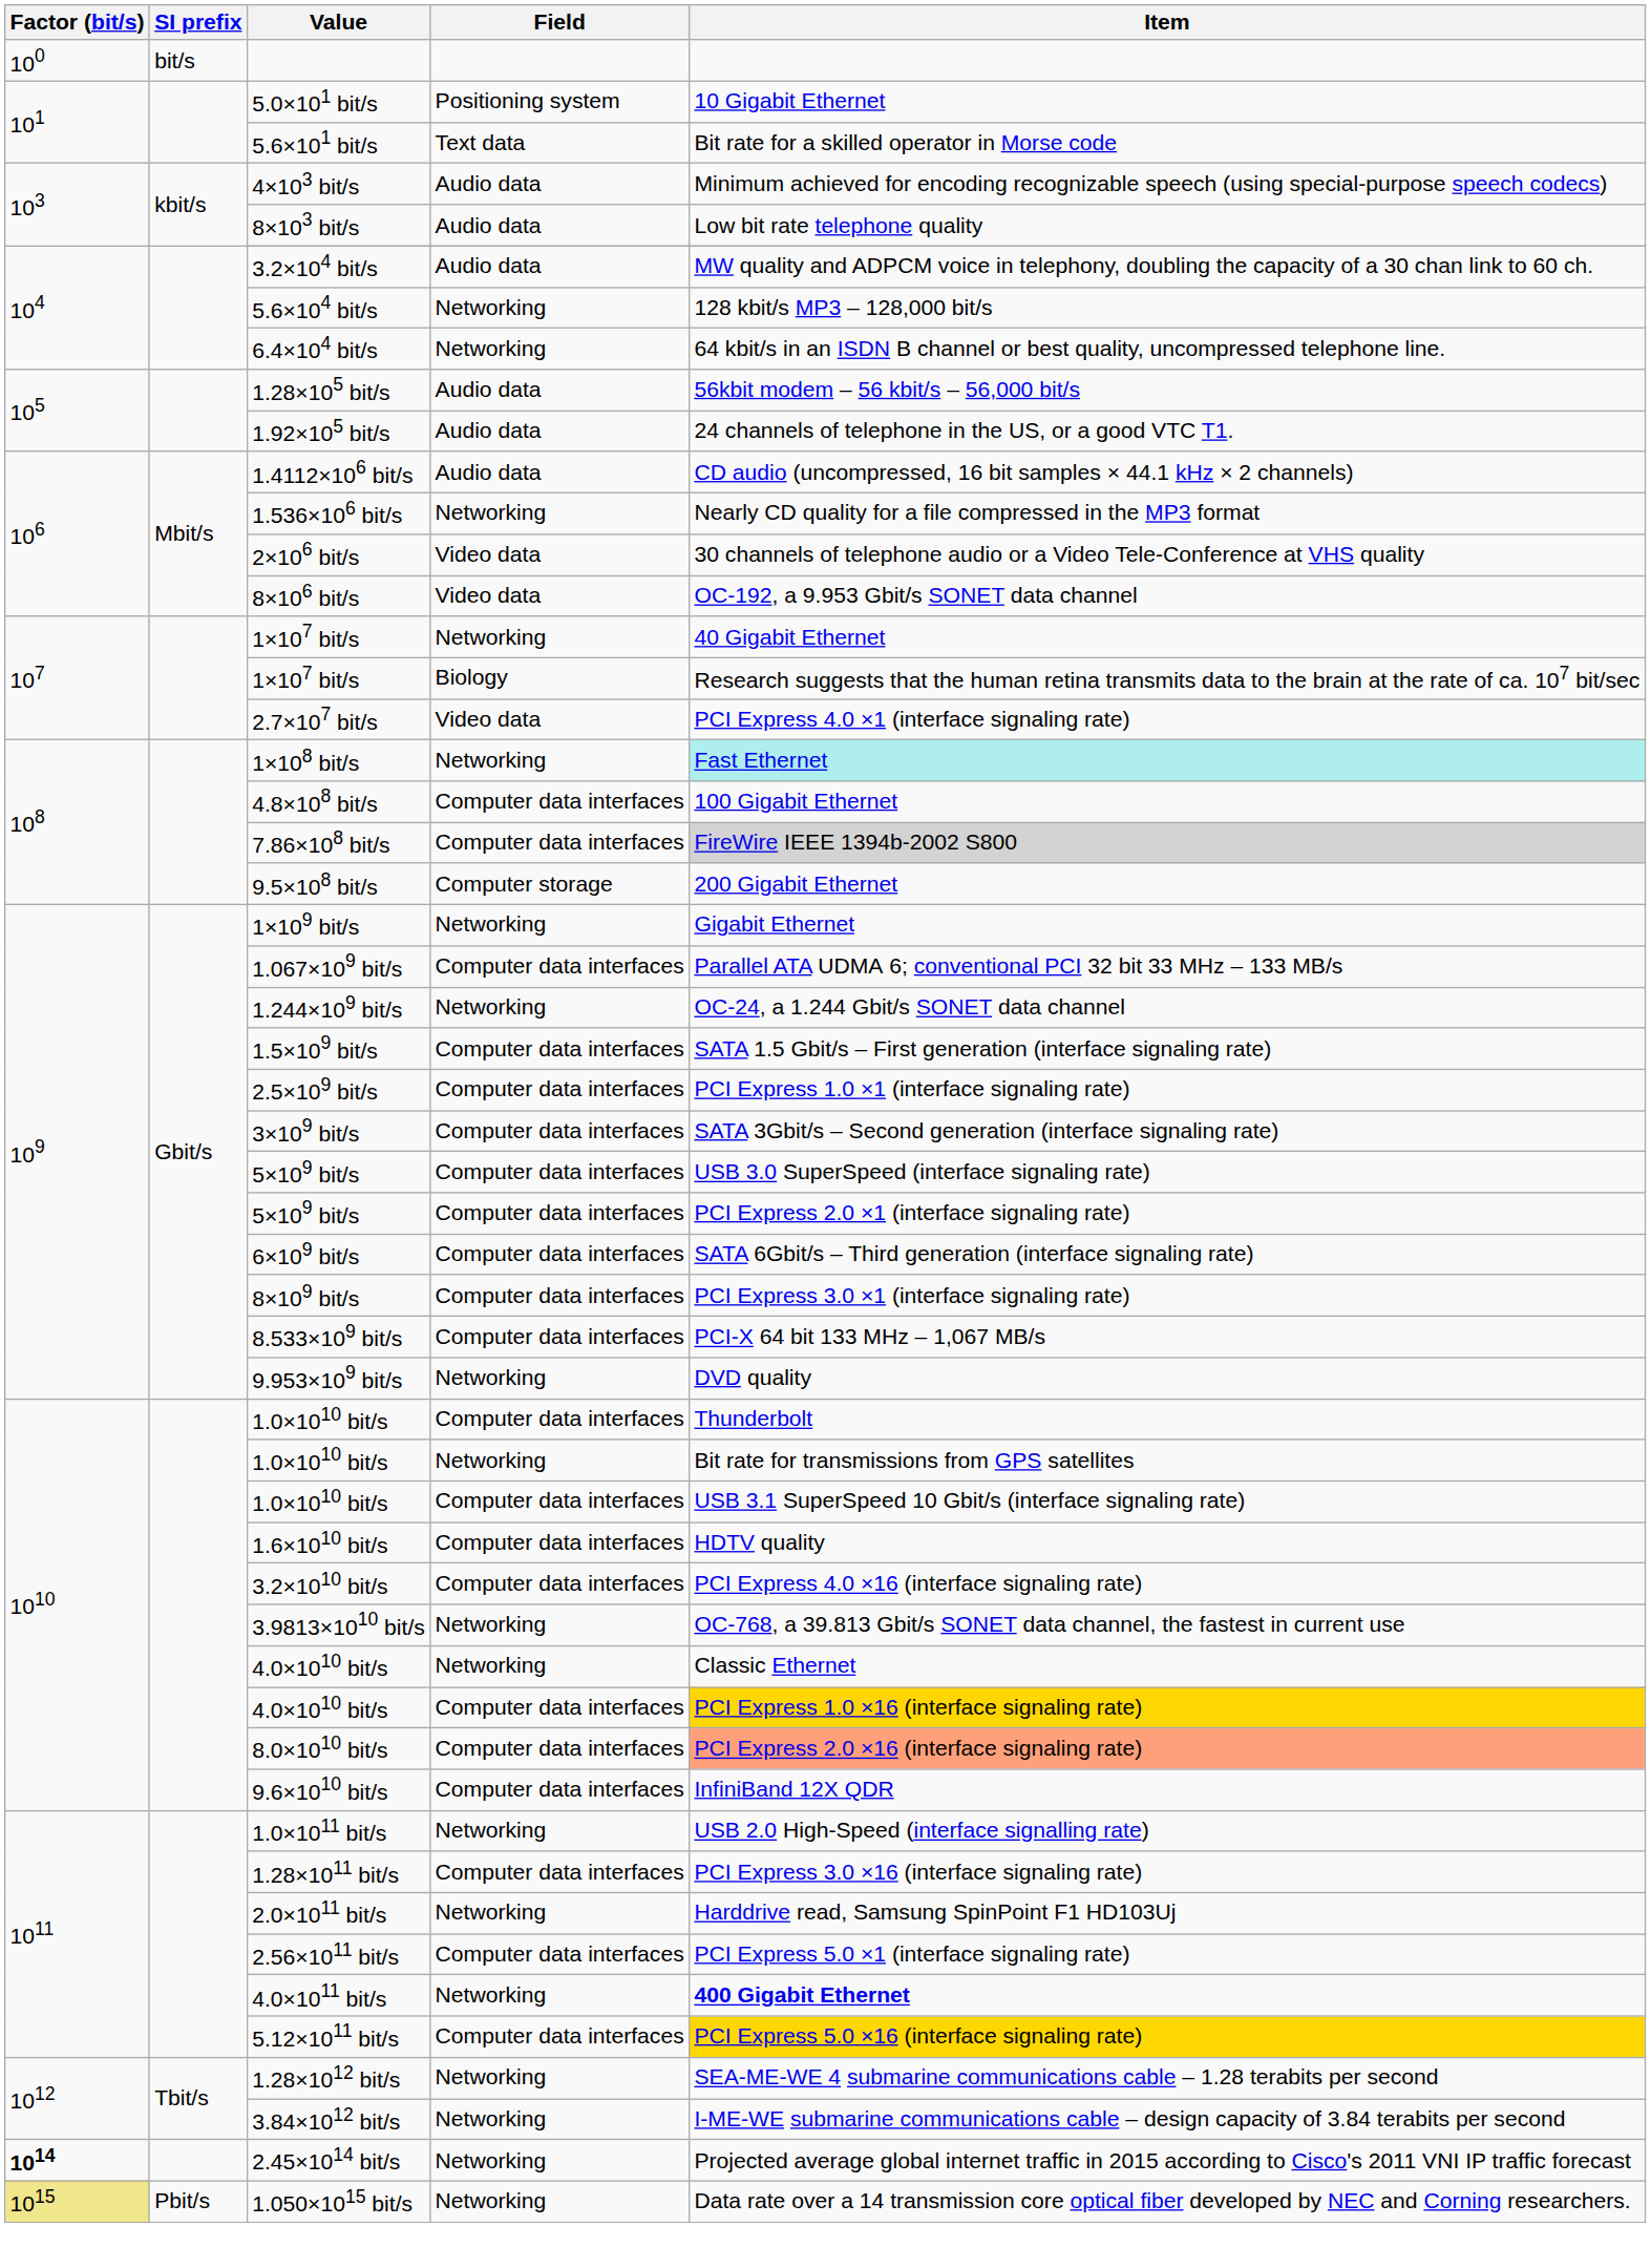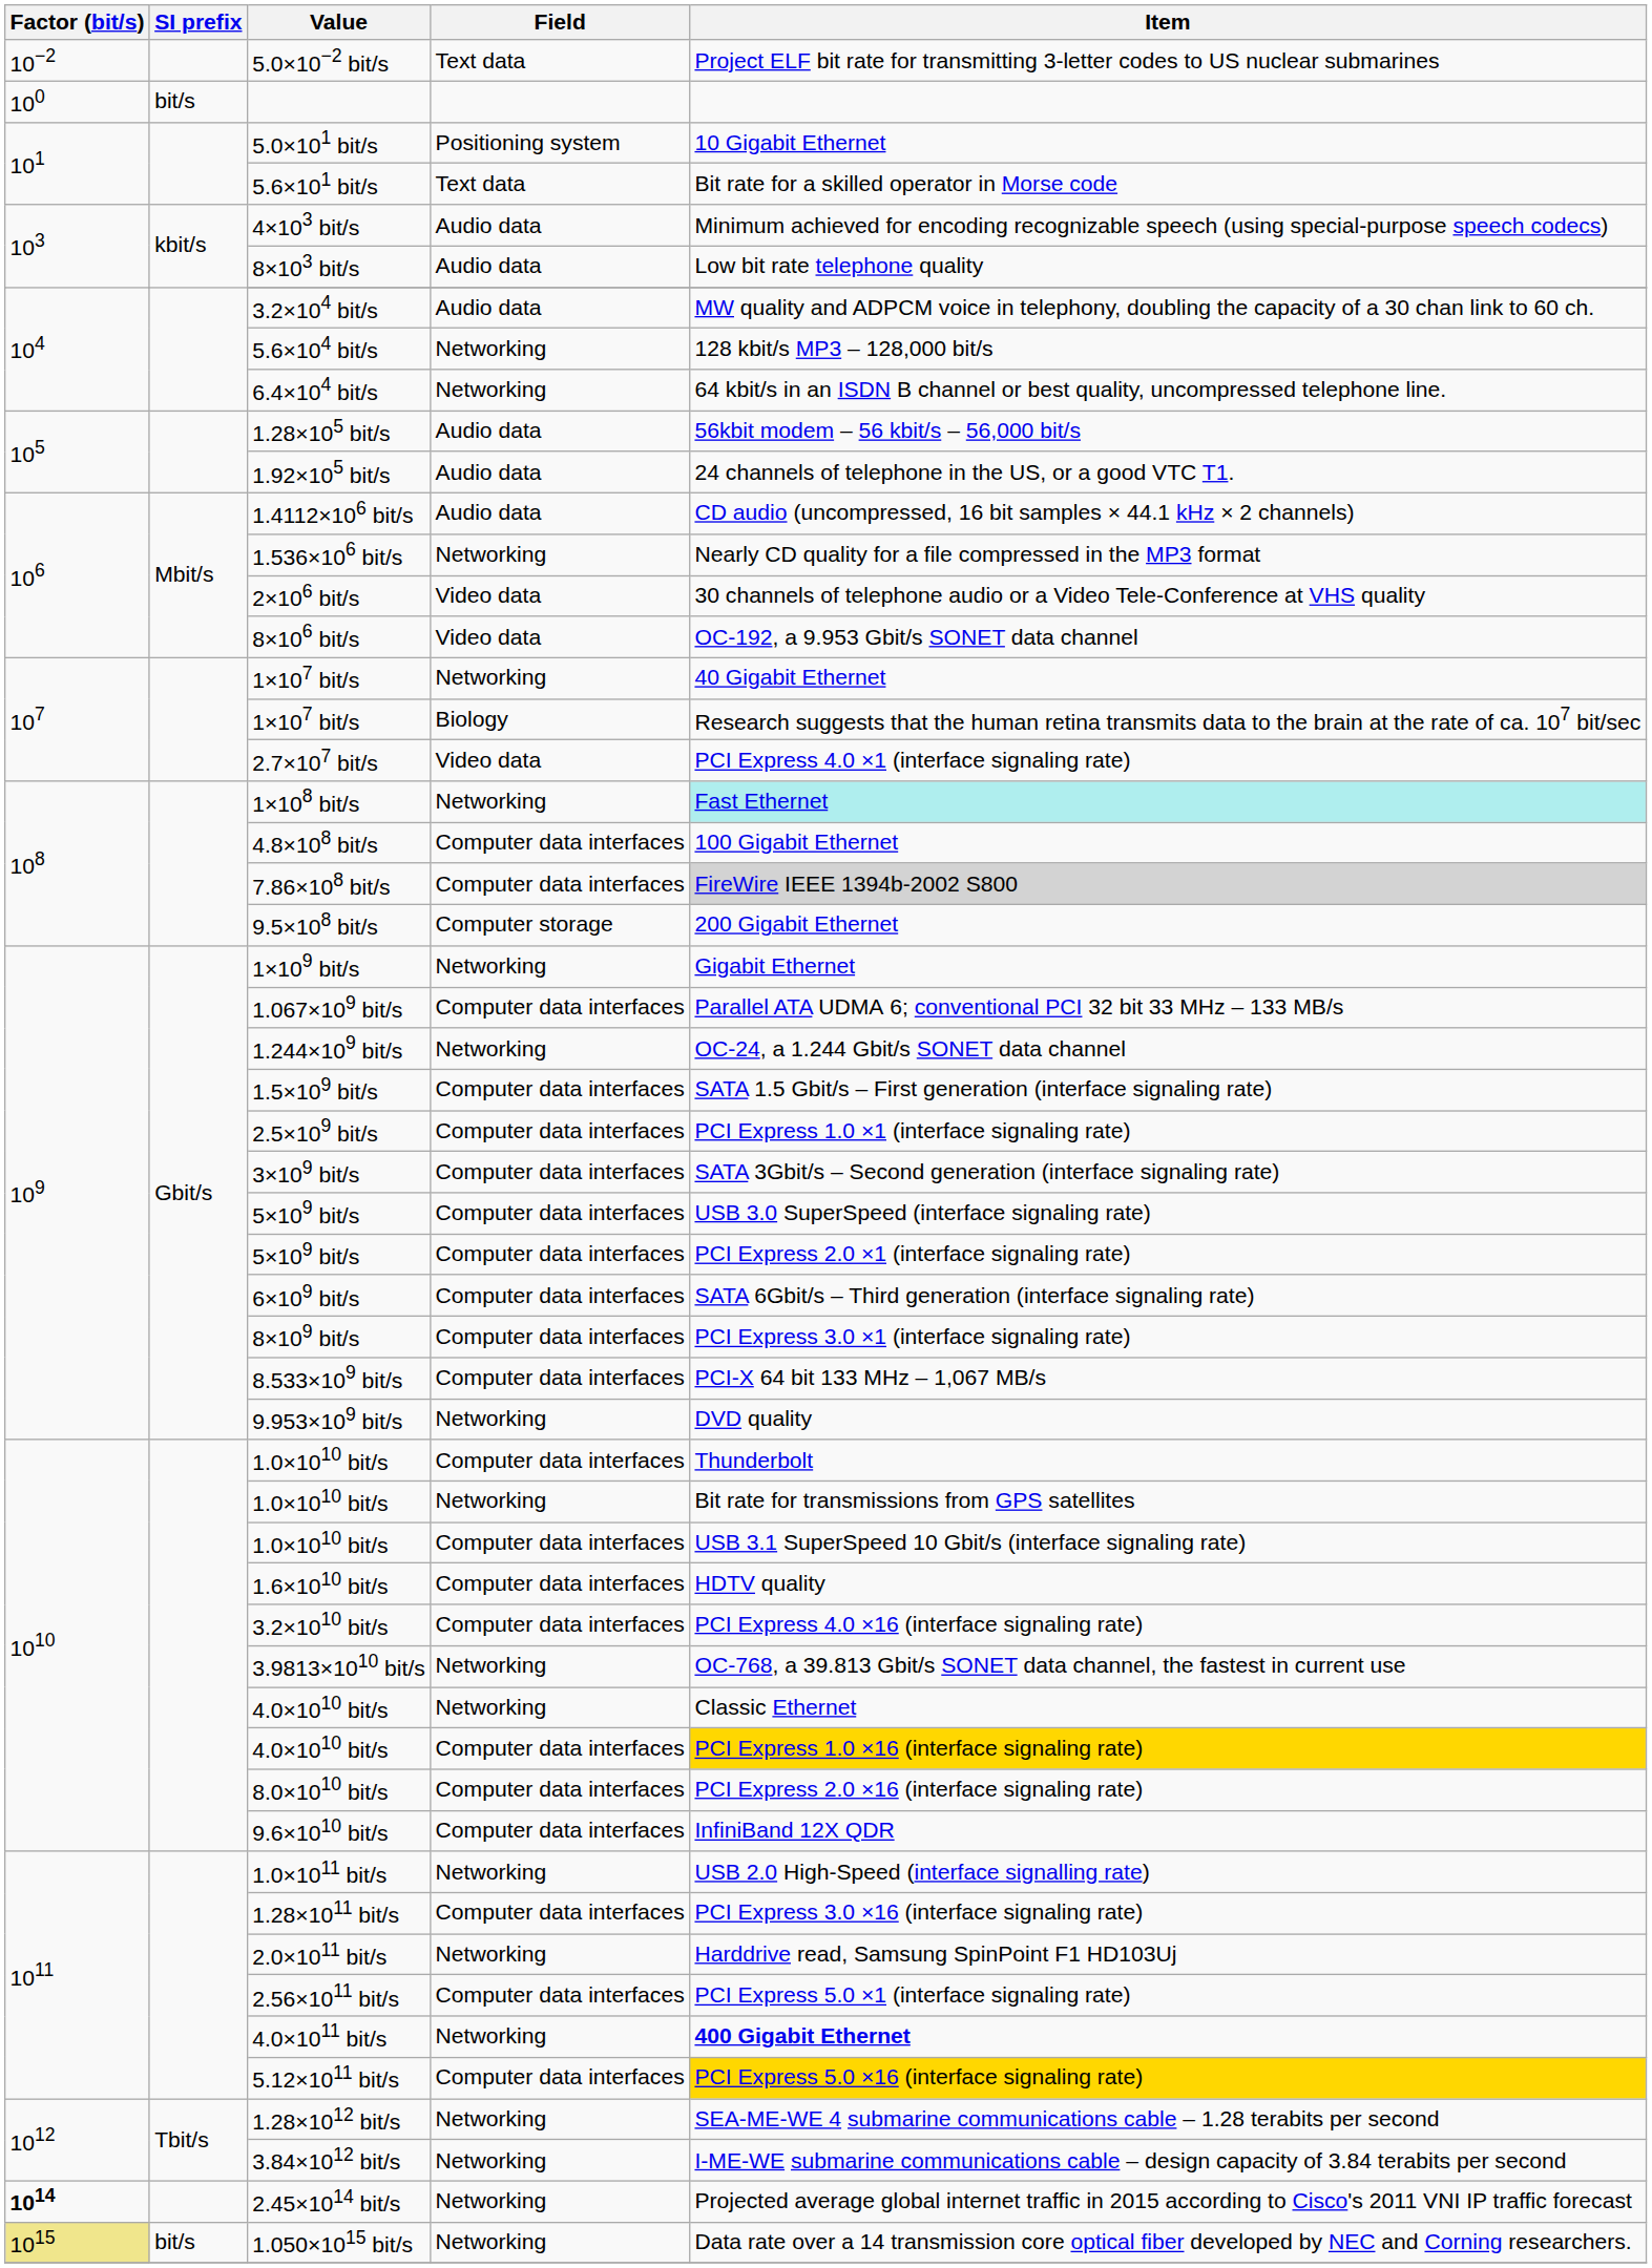 <table class="wikitable sortable">
 <tr>
 <th>Factor (<a href='#'>bit/s</a>)</th>
 <th><a href='#'>SI prefix</a></th>
 <th>Value</th>
 <th>Field</th>
 <th>Item</th>
+</tr>
+<tr --->
+<td>10<sup>−2</sup></td>
+<td></td>
+<td>5.0×10<sup>−2</sup> bit/s</td>
+<td>Text data</td>
+<td><a href='#'>Project ELF</a> bit rate for transmitting 3-letter codes to US nuclear submarines </td>
 </tr>
 <tr --->
 <td>10<sup>0</sup></td>
 <td>bit/s</td>
 <td></td>
 <td></td>
 <td></td>
 </tr>
 <tr --->
 <td rowspan=2>10<sup>1</sup></td>
 <td rowspan=2></td>
 <td>5.0×10<sup>1</sup> bit/s</td>
 <td>Positioning system</td>
 <td><a href='#'>10 Gigabit Ethernet</a></td>
 </tr>
 <tr --->
 <td>5.6×10<sup>1</sup> bit/s</td>
 <td>Text data</td>
 <td>Bit rate for a skilled operator in <a href='#'>Morse code</a></td>
 </tr>
 <tr --->
 <td rowspan="2">10<sup>3</sup></td>
 <td rowspan="2">kbit/s</td>
 <td>4×10<sup>3</sup> bit/s</td>
 <td>Audio data</td>
 <td>Minimum achieved for encoding recognizable speech (using special-purpose <a href='#'>speech codecs</a>)</td>
 </tr>
 <tr --->
 <td>8×10<sup>3</sup> bit/s</td>
 <td>Audio data</td>
 <td>Low bit rate <a href='#'>telephone</a> quality</td>
 </tr>
 <tr --->
 <td rowspan="4">10<sup>4</sup></td>
 <td rowspan="4"></td>
 </tr>
 <tr --->
 <td>3.2×10<sup>4</sup> bit/s</td>
 <td>Audio data</td>
 <td><a href='#'>MW</a> quality and ADPCM voice in telephony, doubling the capacity of a 30 chan link to 60 ch.</td>
 </tr>
 <tr>
 <td>5.6×10<sup>4</sup> bit/s</td>
 <td>Networking</td>
 <td>128 kbit/s <a href='#'>MP3</a> – 128,000 bit/s</td>
 </tr>
 <tr --->
 <td>6.4×10<sup>4</sup> bit/s</td>
 <td>Networking</td>
 <td>64 kbit/s in an <a href='#'>ISDN</a> B channel or best quality, uncompressed telephone line.</td>
 </tr>
 <tr --->
 <td rowspan=2>10<sup>5</sup></td>
 <td rowspan=2></td>
 <td>1.28×10<sup>5</sup> bit/s</td>
 <td>Audio data</td>
 <td><a href='#'>56kbit modem</a> – <a href='#'>56 kbit/s</a> – <a href='#'>56,000 bit/s</a></td>
 </tr>
 <tr --->
 <td>1.92×10<sup>5</sup> bit/s</td>
 <td>Audio data</td>
 <td>24 channels of telephone in the US, or a good VTC <a href='#'>T1</a>.</td>
 </tr>
 <tr --->
 <td rowspan=4>10<sup>6</sup></td>
 <td rowspan=4>Mbit/s</td>
 <td>1.4112×10<sup>6</sup> bit/s</td>
 <td>Audio data</td>
 <td><a href='#'>CD audio</a> (uncompressed, 16 bit samples × 44.1 <a href='#'>kHz</a> × 2 channels)</td>
 </tr>
 <tr --->
 <td>1.536×10<sup>6</sup> bit/s</td>
 <td>Networking</td>
 <td>Nearly CD quality for a file compressed in the <a href='#'>MP3</a> format</td>
 </tr>
 <tr --->
 <td>2×10<sup>6</sup> bit/s</td>
 <td>Video data</td>
 <td>30 channels of telephone audio or a Video Tele-Conference at <a href='#'>VHS</a> quality</td>
 </tr>
 <tr --->
 <td>8×10<sup>6</sup> bit/s</td>
 <td>Video data</td>
 <td><a href='#'>OC-192</a>, a 9.953 Gbit/s <a href='#'>SONET</a> data channel</td>
 </tr>
 <tr --->
 <td rowspan=3>10<sup>7</sup></td>
 <td rowspan=3></td>
 <td>1×10<sup>7</sup> bit/s</td>
 <td>Networking</td>
 <td><a href='#'>40 Gigabit Ethernet</a></td>
 </tr>
 <tr --->
 <td>1×10<sup>7</sup> bit/s</td>
 <td>Biology</td>
 <td>Research suggests that the human retina transmits data to the brain at the rate of ca. 10<sup>7</sup> bit/sec</td>
 </tr>
 <tr --->
 <td>2.7×10<sup>7</sup> bit/s</td>
 <td>Video data</td>
 <td><a href='#'>PCI Express 4.0 ×1</a> (interface signaling rate)</td>
 </tr>
 <tr --->
 <td rowspan=4>10<sup>8</sup></td>
 <td rowspan=4></td>
 <td>1×10<sup>8</sup> bit/s</td>
 <td>Networking</td>
 <td style="background: paleturquoise;"><a href='#'>Fast Ethernet</a></td>
 </tr>
 <tr --->
 <td>4.8×10<sup>8</sup> bit/s</td>
 <td>Computer data interfaces</td>
 <td><a href='#'>100 Gigabit Ethernet</a></td>
 </tr>
 <tr --->
 <td>7.86×10<sup>8</sup> bit/s</td>
 <td>Computer data interfaces</td>
 <td style="background: lightgrey;"><a href='#'>FireWire</a> IEEE 1394b-2002 S800</td>
 </tr>
 <tr --->
 <td>9.5×10<sup>8</sup> bit/s</td>
 <td>Computer storage</td>
 <td><a href='#'>200 Gigabit Ethernet</a></td>
 </tr>
 <tr --->
 <td rowspan=12>10<sup>9</sup></td>
 <td rowspan=12>Gbit/s</td>
 <td>1×10<sup>9</sup> bit/s</td>
 <td>Networking</td>
 <td><a href='#'>Gigabit Ethernet</a></td>
 </tr>
 <tr --->
 <td>1.067×10<sup>9</sup> bit/s</td>
 <td>Computer data interfaces</td>
 <td><a href='#'>Parallel ATA</a> UDMA 6; <a href='#'>conventional PCI</a> 32 bit 33 MHz – 133 MB/s</td>
 </tr>
 <tr --->
 <td>1.244×10<sup>9</sup> bit/s</td>
 <td>Networking</td>
 <td><a href='#'>OC-24</a>, a 1.244 Gbit/s <a href='#'>SONET</a> data channel</td>
 </tr>
 <tr --->
 <td>1.5×10<sup>9</sup> bit/s</td>
 <td>Computer data interfaces</td>
 <td><a href='#'>SATA</a> 1.5 Gbit/s – First generation (interface signaling rate)</td>
 </tr>
 <tr --->
 <td>2.5×10<sup>9</sup> bit/s</td>
 <td>Computer data interfaces</td>
 <td><a href='#'>PCI Express 1.0 ×1</a> (interface signaling rate)</td>
 </tr>
 <tr --->
 <td>3×10<sup>9</sup> bit/s</td>
 <td>Computer data interfaces</td>
 <td><a href='#'>SATA</a> 3Gbit/s – Second generation (interface signaling rate)</td>
 </tr>
 <tr --->
 <td>5×10<sup>9</sup> bit/s</td>
 <td>Computer data interfaces</td>
 <td><a href='#'>USB 3.0</a> SuperSpeed (interface signaling rate)</td>
 </tr>
 <tr --->
 <td>5×10<sup>9</sup> bit/s</td>
 <td>Computer data interfaces</td>
 <td><a href='#'>PCI Express 2.0 ×1</a> (interface signaling rate)</td>
 </tr>
 <tr --->
 <td>6×10<sup>9</sup> bit/s</td>
 <td>Computer data interfaces</td>
 <td><a href='#'>SATA</a> 6Gbit/s – Third generation (interface signaling rate)</td>
 </tr>
 <tr --->
 <td>8×10<sup>9</sup> bit/s</td>
 <td>Computer data interfaces</td>
 <td><a href='#'>PCI Express 3.0 ×1</a> (interface signaling rate)</td>
 </tr>
 <tr --->
 <td>8.533×10<sup>9</sup> bit/s</td>
 <td>Computer data interfaces</td>
 <td><a href='#'>PCI-X</a> 64 bit 133 MHz – 1,067 MB/s</td>
 </tr>
 <tr --->
 <td>9.953×10<sup>9</sup> bit/s</td>
 <td>Networking</td>
 <td><a href='#'>DVD</a> quality</td>
 </tr>
 <tr --->
 <td rowspan=10>10<sup>10</sup></td>
 <td rowspan=10></td>
 <td>1.0×10<sup>10</sup> bit/s</td>
 <td>Computer data interfaces</td>
 <td><a href='#'>Thunderbolt</a></td>
 </tr>
 <tr --->
 <td>1.0×10<sup>10</sup> bit/s</td>
 <td>Networking</td>
 <td>Bit rate for transmissions from <a href='#'>GPS</a> satellites </td>
 </tr>
 <tr>
 <td>1.0×10<sup>10</sup> bit/s</td>
 <td>Computer data interfaces</td>
 <td><a href='#'>USB 3.1</a> SuperSpeed 10 Gbit/s (interface signaling rate)</td>
 </tr>
 <tr --->
 <td>1.6×10<sup>10</sup> bit/s</td>
 <td>Computer data interfaces</td>
 <td><a href='#'>HDTV</a> quality</td>
 </tr>
 <tr --->
 <td>3.2×10<sup>10</sup> bit/s</td>
 <td>Computer data interfaces</td>
 <td><a href='#'>PCI Express 4.0 ×16</a> (interface signaling rate)</td>
 </tr>
 <tr --->
 <td>3.9813×10<sup>10</sup> bit/s</td>
 <td>Networking</td>
 <td><a href='#'>OC-768</a>, a 39.813 Gbit/s <a href='#'>SONET</a> data channel, the fastest in current use</td>
 </tr>
 <tr --->
 <td>4.0×10<sup>10</sup> bit/s</td>
 <td>Networking</td>
 <td>Classic <a href='#'>Ethernet</a></td>
 </tr>
 <tr --->
 <td>4.0×10<sup>10</sup> bit/s</td>
 <td>Computer data interfaces</td>
 <td style="background: gold;"><a href='#'>PCI Express 1.0 ×16</a> (interface signaling rate)</td>
 </tr>
 <tr --->
 <td>8.0×10<sup>10</sup> bit/s</td>
 <td>Computer data interfaces</td>
-<td style="background: lightsalmon;"><a href='#'>PCI Express 2.0 ×16</a> (interface signaling rate)</td>
+<td><a href='#'>PCI Express 2.0 ×16</a> (interface signaling rate)</td>
 </tr>
 <tr --->
 <td>9.6×10<sup>10</sup> bit/s</td>
 <td>Computer data interfaces</td>
 <td><a href='#'>InfiniBand 12X QDR</a></td>
 </tr>
 <tr --->
 <td rowspan=6>10<sup>11</sup></td>
 <td rowspan=6></td>
 <td>1.0×10<sup>11</sup> bit/s</td>
 <td>Networking</td>
 <td><a href='#'>USB 2.0</a> High-Speed (<a href='#'>interface signalling rate</a>)</td>
 </tr>
 <tr --->
 <td>1.28×10<sup>11</sup> bit/s</td>
 <td>Computer data interfaces</td>
 <td><a href='#'>PCI Express 3.0 ×16</a> (interface signaling rate)</td>
 </tr>
 <tr --->
 <td>2.0×10<sup>11</sup> bit/s</td>
 <td>Networking</td>
 <td><a href='#'>Harddrive</a> read, Samsung SpinPoint F1 HD103Uj </td>
 </tr>
 <tr --->
 <td>2.56×10<sup>11</sup> bit/s</td>
 <td>Computer data interfaces</td>
 <td><a href='#'>PCI Express 5.0 ×1</a> (interface signaling rate)</td>
 </tr>
 <tr --->
 <td>4.0×10<sup>11</sup> bit/s</td>
 <td>Networking</td>
 <td><strong><a href='#'>400 Gigabit Ethernet</a></strong></td>
 </tr>
 <tr --->
 <td>5.12×10<sup>11</sup> bit/s</td>
 <td>Computer data interfaces</td>
 <td style="background: gold;"><a href='#'>PCI Express 5.0 ×16</a> (interface signaling rate)</td>
 </tr>
 <tr --->
 <td rowspan=2>10<sup>12</sup></td>
 <td rowspan=2>Tbit/s</td>
 <td>1.28×10<sup>12</sup> bit/s</td>
 <td>Networking</td>
 <td><a href='#'>SEA-ME-WE 4</a> <a href='#'>submarine communications cable</a> – 1.28 terabits per second </td>
 </tr>
 <tr --->
 <td>3.84×10<sup>12</sup> bit/s</td>
 <td>Networking</td>
 <td><a href='#'>I-ME-WE</a> <a href='#'>submarine communications cable</a> – design capacity of 3.84 terabits per second </td>
 </tr>
 <tr --->
 <td><strong>10<sup>14</sup></strong></td>
 <td></td>
 <td>2.45×10<sup>14</sup> bit/s</td>
 <td>Networking</td>
 <td>Projected average global internet traffic in 2015 according to <a href='#'>Cisco</a>'s 2011 VNI IP traffic forecast </td>
 </tr>
 <tr --->
 <td style="background: khaki;">10<sup>15</sup></td>
-<td>Pbit/s</td>
+<td>bit/s</td>
 <td>1.050×10<sup>15</sup> bit/s</td>
 <td>Networking</td>
 <td>Data rate over a 14 transmission core <a href='#'>optical fiber</a> developed by <a href='#'>NEC</a> and <a href='#'>Corning</a> researchers.</td>
 </tr>
 <tr --->
 </tr>
 </table>
